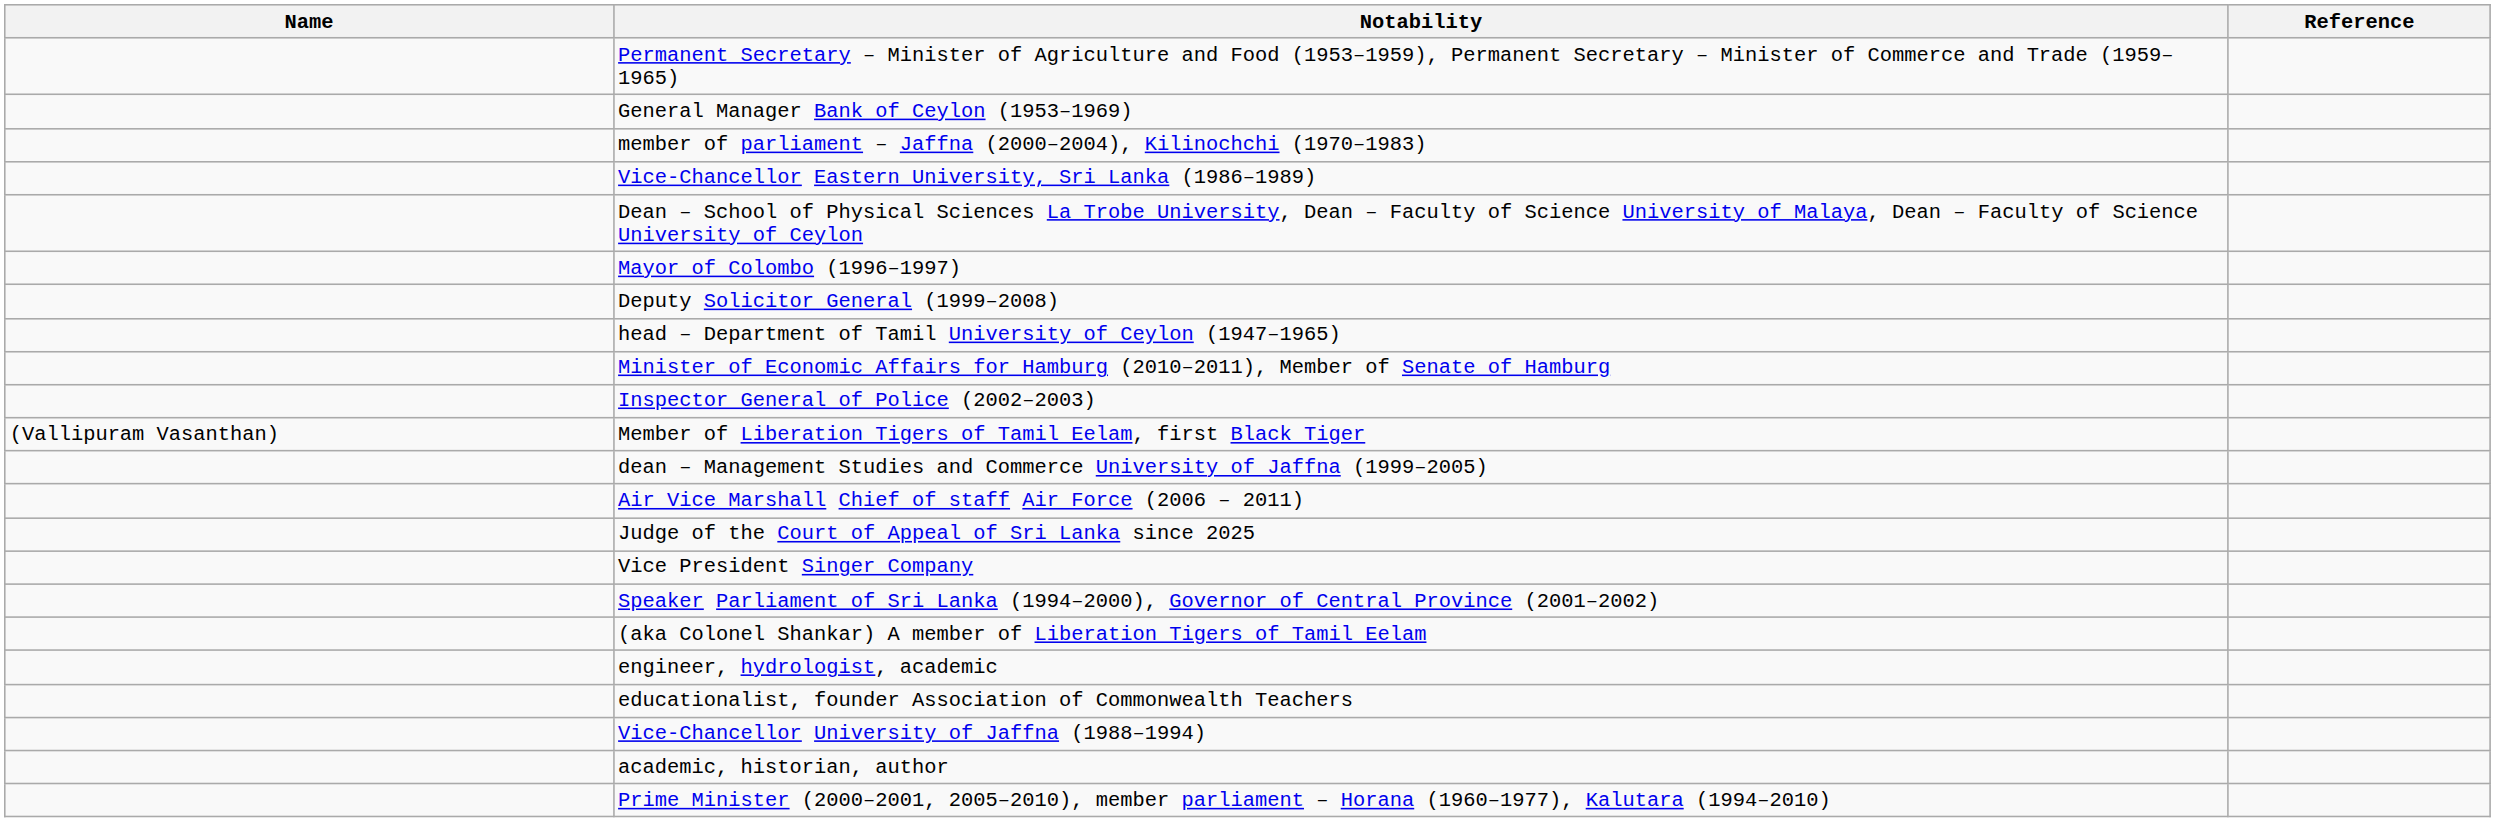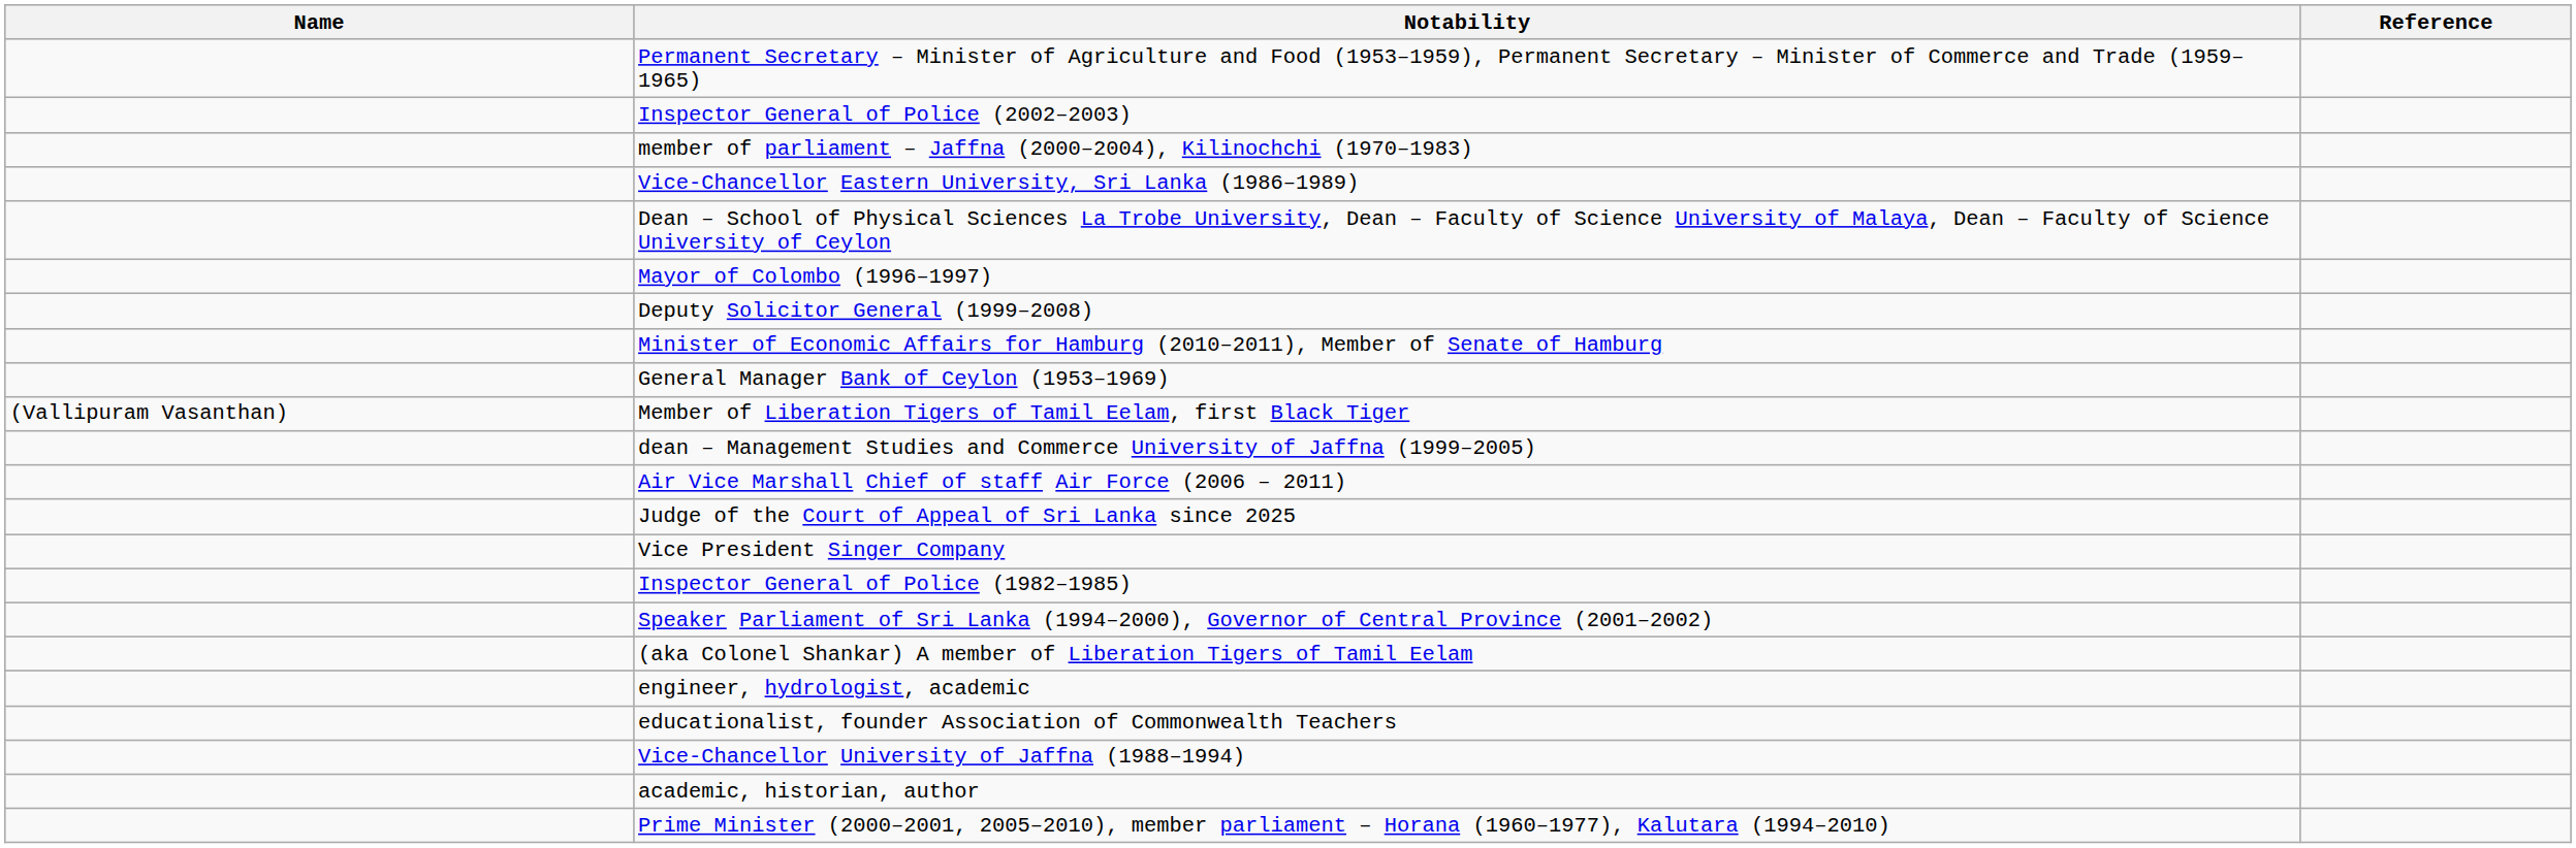 <table class="wikitable sortable" style="width:100%">
 <tr>
 <th style="width:*;">Name</th>
 <th style="width:65%;" class="unsortable">Notability</th>
 <th style="width:*;" class="unsortable">Reference</th>
 </tr>
 <tr>
 <td></td>
 <td><a href='#'>Permanent Secretary</a> – Minister of Agriculture and Food (1953–1959), Permanent Secretary – Minister of Commerce and Trade (1959–1965)</td>
 <td style="text-align:center;"></td>
 </tr>
 <tr>
 <td></td>
-<td>General Manager <a href='#'>Bank of Ceylon</a> (1953–1969)</td>
+<td><a href='#'>Inspector General of Police</a> (2002–2003)</td>
 <td style="text-align:center;"></td>
 </tr>
 <tr>
 <td></td>
 <td>member of <a href='#'>parliament</a> – <a href='#'>Jaffna</a> (2000–2004), <a href='#'>Kilinochchi</a> (1970–1983)</td>
 <td style="text-align:center;"></td>
 </tr>
 <tr>
 <td></td>
 <td><a href='#'>Vice-Chancellor</a> <a href='#'>Eastern University, Sri Lanka</a> (1986–1989)</td>
 <td style="text-align:center;"></td>
 </tr>
 <tr>
 <td></td>
 <td>Dean – School of Physical Sciences <a href='#'>La Trobe University</a>, Dean – Faculty of Science <a href='#'>University of Malaya</a>, Dean – Faculty of Science <a href='#'>University of Ceylon</a></td>
 <td style="text-align:center;"></td>
 </tr>
 <tr>
 <td></td>
 <td><a href='#'>Mayor of Colombo</a> (1996–1997)</td>
 <td style="text-align:center;"></td>
 </tr>
 <tr>
 <td></td>
 <td>Deputy <a href='#'>Solicitor General</a> (1999–2008)</td>
 <td style="text-align:center;"></td>
 </tr>
 <tr>
 <td></td>
-<td>head – Department of Tamil <a href='#'>University of Ceylon</a> (1947–1965)</td>
-<td style="text-align:center;"></td>
-</tr>
-<tr>
-<td></td>
 <td><a href='#'>Minister of Economic Affairs for Hamburg</a> (2010–2011), Member of <a href='#'>Senate of Hamburg</a></td>
 <td style="text-align:center;"></td>
 </tr>
 <tr>
 <td></td>
-<td><a href='#'>Inspector General of Police</a> (2002–2003)</td>
+<td>General Manager <a href='#'>Bank of Ceylon</a> (1953–1969)</td>
 <td style="text-align:center;"></td>
 </tr>
 <tr>
 <td> (Vallipuram Vasanthan)</td>
 <td>Member of <a href='#'>Liberation Tigers of Tamil Eelam</a>, first <a href='#'>Black Tiger</a></td>
 <td style="text-align:center;"></td>
 </tr>
 <tr>
 <td></td>
 <td>dean – Management Studies and Commerce <a href='#'>University of Jaffna</a> (1999–2005)</td>
 <td style="text-align:center;"></td>
 </tr>
 <tr>
 <td></td>
 <td><a href='#'>Air Vice Marshall</a> <a href='#'>Chief of staff</a> <a href='#'>Air Force</a> (2006 – 2011)</td>
 <td style="text-align:center;"></td>
 </tr>
 <tr>
 <td></td>
 <td>Judge of the <a href='#'>Court of Appeal of Sri Lanka</a> since 2025</td>
 <td style="text-align:center;"></td>
 </tr>
 <tr>
 <td></td>
 <td>Vice President <a href='#'>Singer Company</a></td>
+<td style="text-align:center;"></td>
+</tr>
+<tr>
+<td></td>
+<td><a href='#'>Inspector General of Police</a> (1982–1985)</td>
 <td style="text-align:center;"></td>
 </tr>
 <tr>
 <td></td>
 <td><a href='#'>Speaker</a> <a href='#'>Parliament of Sri Lanka</a> (1994–2000), <a href='#'>Governor of Central Province</a> (2001–2002)</td>
 <td style="text-align:center;"></td>
 </tr>
 <tr>
 <td></td>
 <td>(aka Colonel Shankar) A member of <a href='#'>Liberation Tigers of Tamil Eelam</a></td>
 <td style="text-align:center;"></td>
 </tr>
 <tr>
 <td></td>
 <td>engineer, <a href='#'>hydrologist</a>, academic</td>
 <td style="text-align:center;"></td>
 </tr>
 <tr>
 <td></td>
 <td>educationalist, founder Association of Commonwealth Teachers</td>
 <td style="text-align:center;"></td>
 </tr>
 <tr>
 <td></td>
 <td><a href='#'>Vice-Chancellor</a> <a href='#'>University of Jaffna</a> (1988–1994)</td>
 <td style="text-align:center;"></td>
 </tr>
 <tr>
 <td></td>
 <td>academic, historian, author</td>
 <td style="text-align:center;"></td>
 </tr>
 <tr>
 <td></td>
 <td><a href='#'>Prime Minister</a> (2000–2001, 2005–2010), member <a href='#'>parliament</a> – <a href='#'>Horana</a> (1960–1977), <a href='#'>Kalutara</a> (1994–2010)</td>
 <td style="text-align:center;"></td>
 </tr>
 </table>
